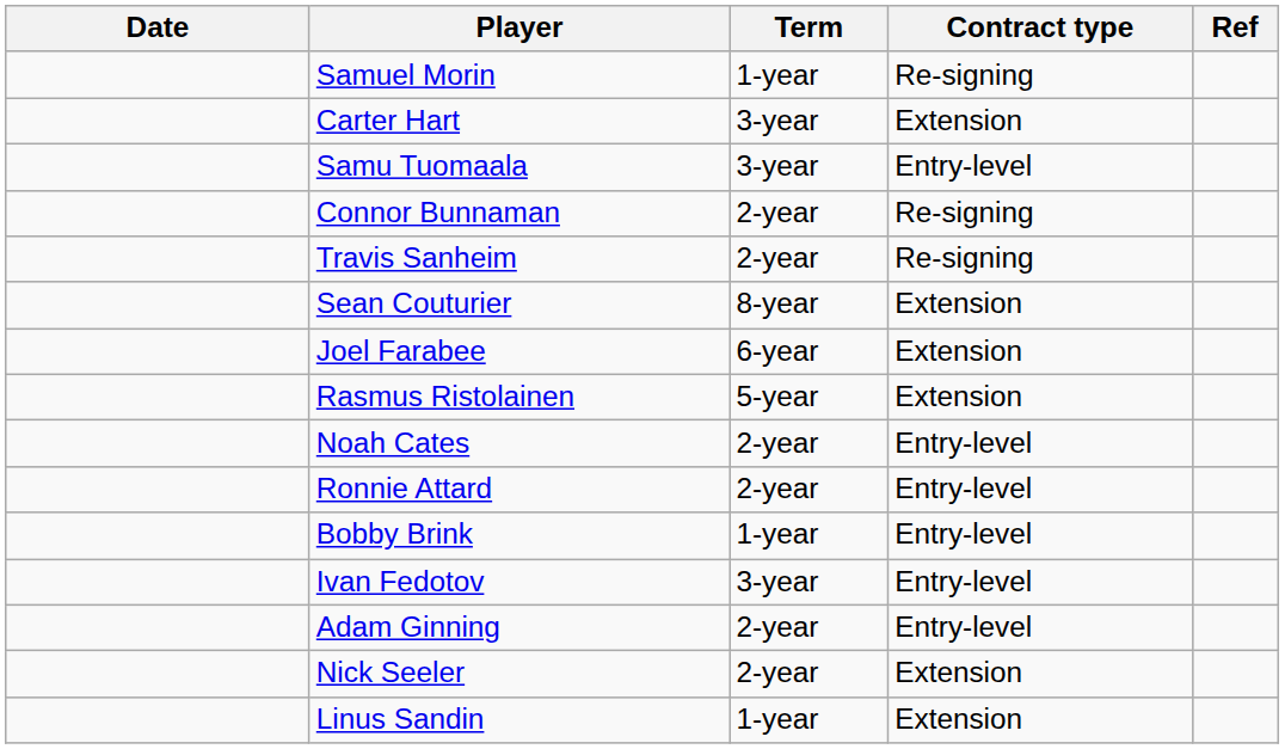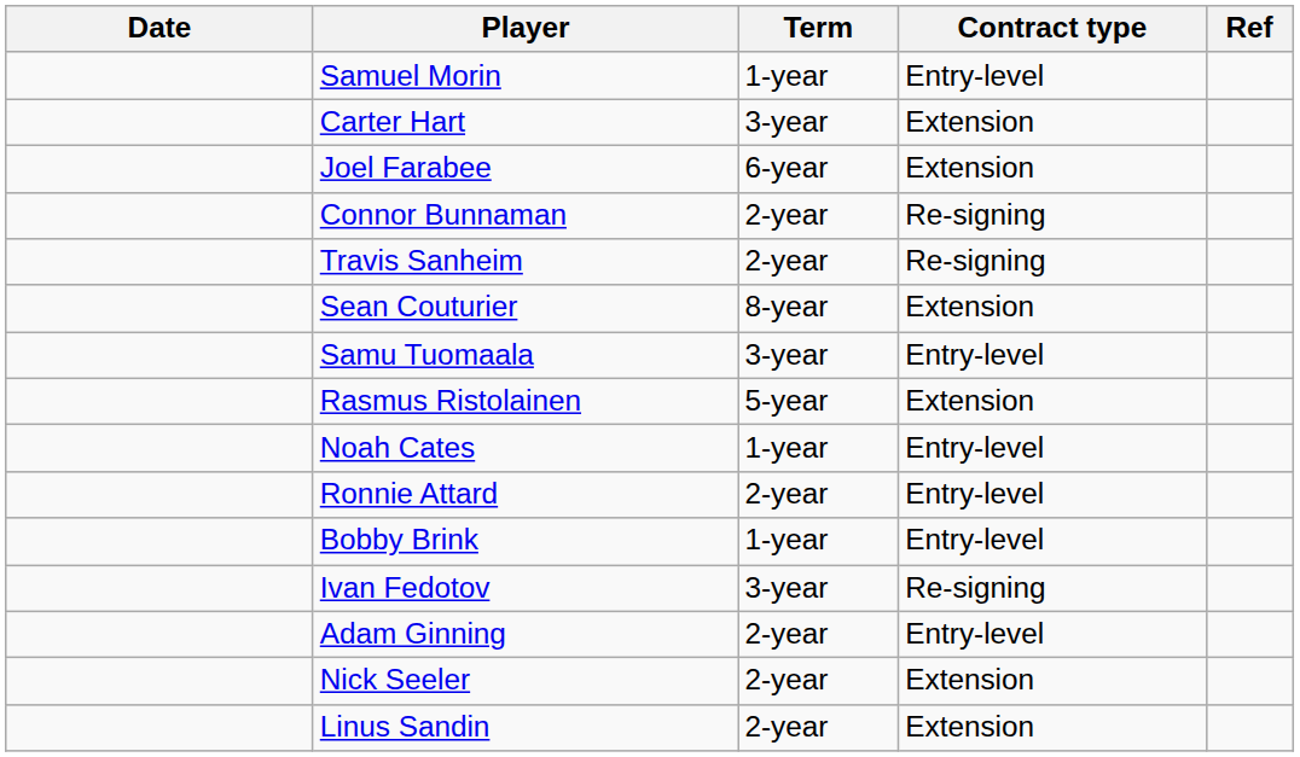 <table class="wikitable">
 <tr>
 <th style="width: 10em;">Date</th>
 <th style="width: 14em;">Player</th>
 <th style="width: 5em;">Term</th>
 <th style="width: 10em;">Contract type</th>
 <th style="width: 2.5em;">Ref</th>
 </tr>
 <tr>
 <td></td>
 <td><a href='#'>Samuel Morin</a></td>
 <td>1-year</td>
-<td>Re-signing</td>
+<td>Entry-level</td>
 <td></td>
 </tr>
 <tr>
 <td></td>
 <td><a href='#'>Carter Hart</a></td>
 <td>3-year</td>
 <td>Extension</td>
 <td></td>
 </tr>
 <tr>
 <td></td>
-<td><a href='#'>Samu Tuomaala</a></td>
-<td>3-year</td>
-<td>Entry-level</td>
+<td><a href='#'>Joel Farabee</a></td>
+<td>6-year</td>
+<td>Extension</td>
 <td></td>
 </tr>
 <tr>
 <td></td>
 <td><a href='#'>Connor Bunnaman</a></td>
 <td>2-year</td>
 <td>Re-signing</td>
 <td></td>
 </tr>
 <tr>
 <td></td>
 <td><a href='#'>Travis Sanheim</a></td>
 <td>2-year</td>
 <td>Re-signing</td>
 <td></td>
 </tr>
 <tr>
 <td></td>
 <td><a href='#'>Sean Couturier</a></td>
 <td>8-year</td>
 <td>Extension</td>
 <td></td>
 </tr>
 <tr>
 <td></td>
-<td><a href='#'>Joel Farabee</a></td>
-<td>6-year</td>
-<td>Extension</td>
+<td><a href='#'>Samu Tuomaala</a></td>
+<td>3-year</td>
+<td>Entry-level</td>
 <td></td>
 </tr>
 <tr>
 <td></td>
 <td><a href='#'>Rasmus Ristolainen</a></td>
 <td>5-year</td>
 <td>Extension</td>
 <td></td>
 </tr>
 <tr>
 <td></td>
 <td><a href='#'>Noah Cates</a></td>
-<td>2-year</td>
+<td>1-year</td>
 <td>Entry-level</td>
 <td></td>
 </tr>
 <tr>
 <td></td>
 <td><a href='#'>Ronnie Attard</a></td>
 <td>2-year</td>
 <td>Entry-level</td>
 <td></td>
 </tr>
 <tr>
 <td></td>
 <td><a href='#'>Bobby Brink</a></td>
 <td>1-year</td>
 <td>Entry-level</td>
 <td></td>
 </tr>
 <tr>
 <td></td>
 <td><a href='#'>Ivan Fedotov</a></td>
 <td>3-year</td>
-<td>Entry-level</td>
+<td>Re-signing</td>
 <td></td>
 </tr>
 <tr>
 <td></td>
 <td><a href='#'>Adam Ginning</a></td>
 <td>2-year</td>
 <td>Entry-level</td>
 <td></td>
 </tr>
 <tr>
 <td></td>
 <td><a href='#'>Nick Seeler</a></td>
 <td>2-year</td>
 <td>Extension</td>
 <td></td>
 </tr>
 <tr>
 <td></td>
 <td><a href='#'>Linus Sandin</a></td>
-<td>1-year</td>
+<td>2-year</td>
 <td>Extension</td>
 <td></td>
 </tr>
 </table>
